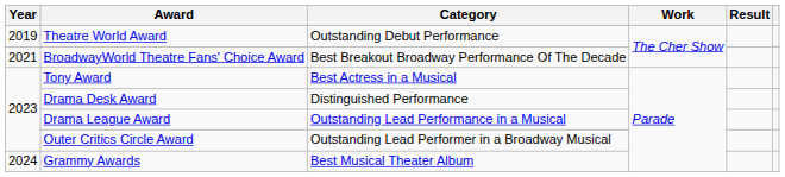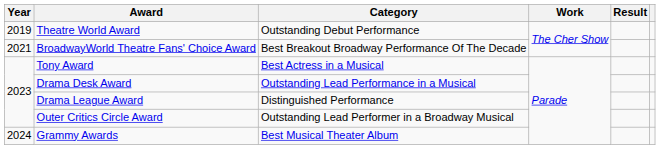 <table class="wikitable sortable">
 <tr>
 <th>Year</th>
 <th>Award</th>
 <th>Category</th>
 <th>Work</th>
 <th>Result</th>
 <th></th>
 </tr>
 <tr>
 <td>2019</td>
 <td><a href='#'>Theatre World Award</a></td>
 <td>Outstanding Debut Performance</td>
 <td rowspan=2><em><a href='#'>The Cher Show</a></em></td>
 <td></td>
 <td></td>
 </tr>
 <tr>
 <td>2021</td>
 <td><a href='#'>BroadwayWorld Theatre Fans' Choice Award</a></td>
 <td>Best Breakout Broadway Performance Of The Decade</td>
 <td></td>
 <td></td>
 </tr>
 <tr>
 <td rowspan=4>2023</td>
 <td><a href='#'>Tony Award</a></td>
 <td><a href='#'>Best Actress in a Musical</a></td>
 <td rowspan=5><em><a href='#'>Parade</a></em></td>
 <td></td>
 <td></td>
 </tr>
 <tr>
 <td><a href='#'>Drama Desk Award</a></td>
-<td>Distinguished Performance</td>
+<td><a href='#'>Outstanding Lead Performance in a Musical</a></td>
 <td></td>
 <td></td>
 </tr>
 <tr>
 <td><a href='#'>Drama League Award</a></td>
-<td><a href='#'>Outstanding Lead Performance in a Musical</a></td>
+<td>Distinguished Performance</td>
 <td></td>
 <td></td>
 </tr>
 <tr>
 <td><a href='#'>Outer Critics Circle Award</a></td>
 <td>Outstanding Lead Performer in a Broadway Musical</td>
 <td></td>
 <td></td>
 </tr>
 <tr>
 <td>2024</td>
 <td><a href='#'>Grammy Awards</a></td>
 <td><a href='#'>Best Musical Theater Album</a></td>
 <td></td>
 <td></td>
 </tr>
 </table>
